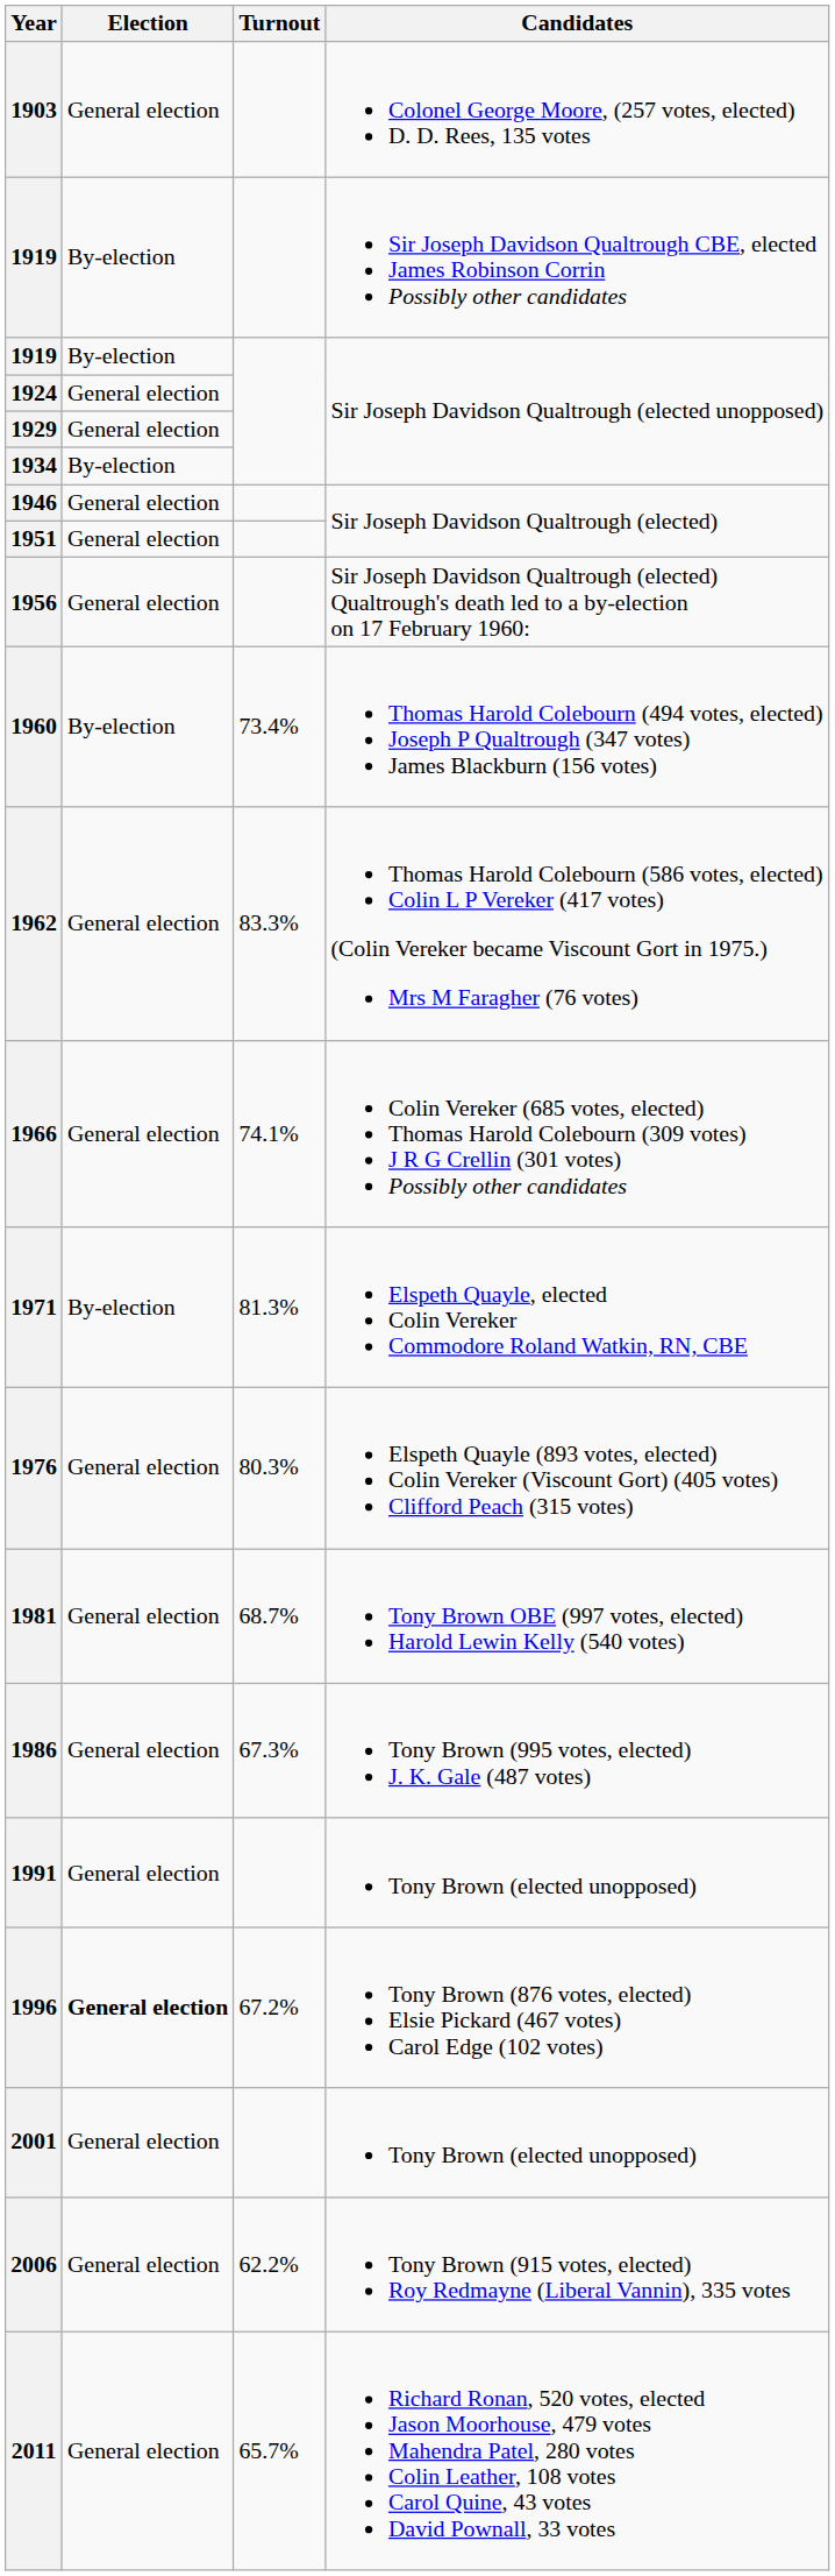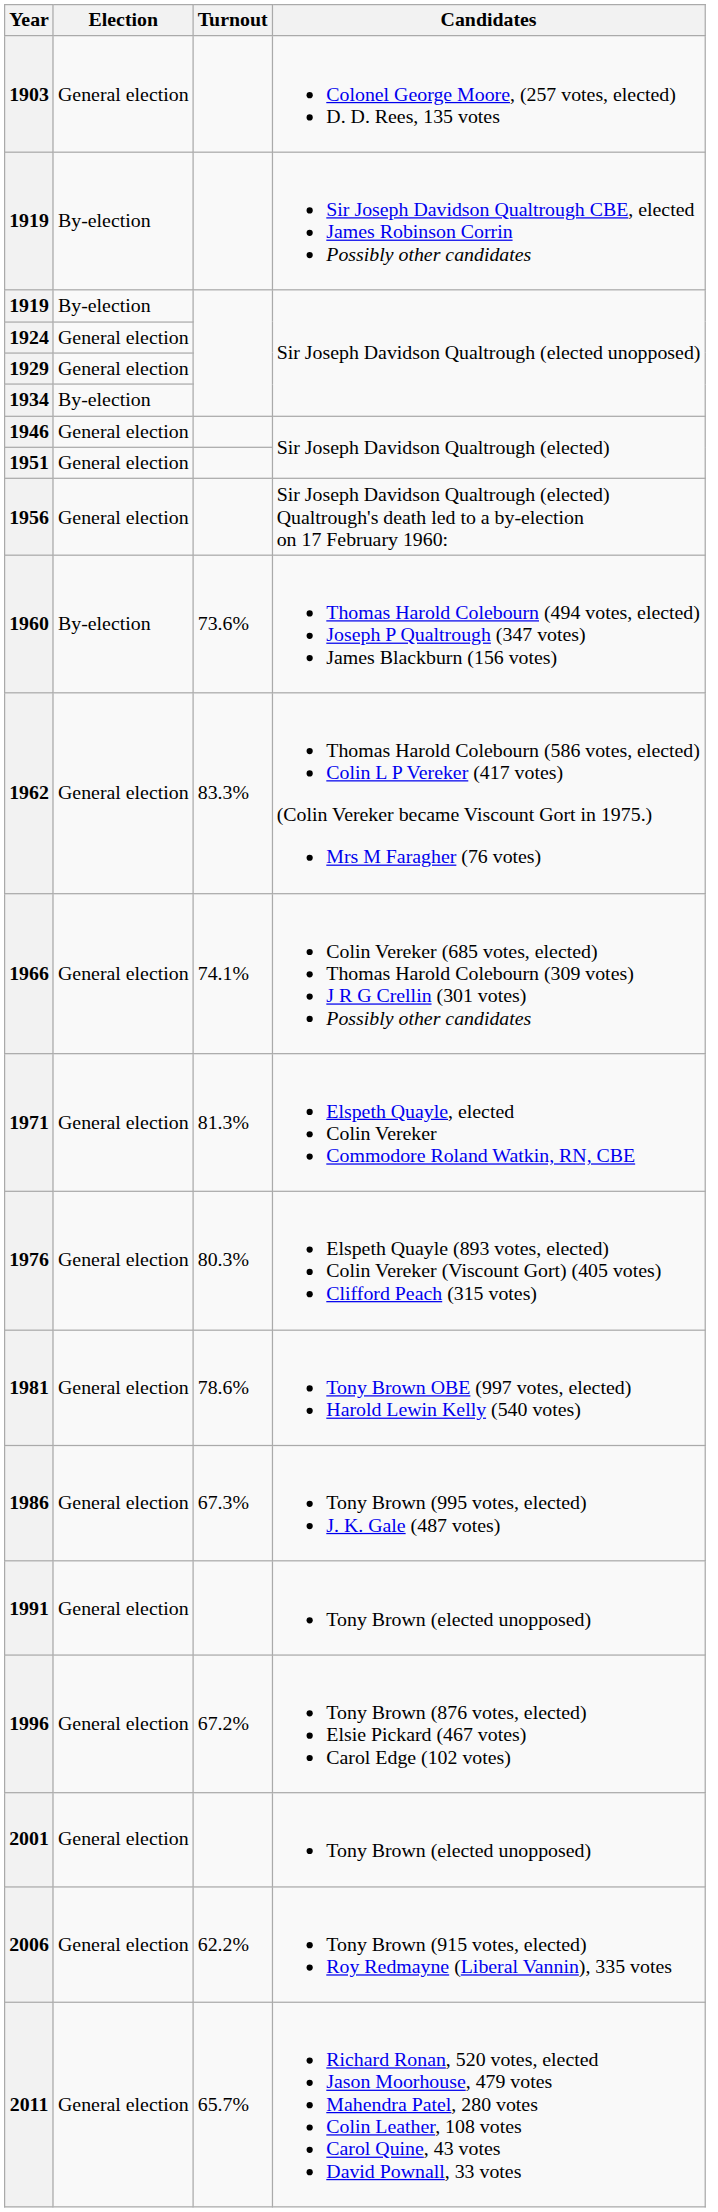 <table class="wikitable" style="vertical-align:top;">
 <tr>
 <th>Year</th>
 <th>Election</th>
 <th>Turnout</th>
 <th>Candidates</th>
 </tr>
 <tr>
 <th>1903</th>
 <td>General election</td>
 <td></td>
 <td><br><ul><li><a href='#'>Colonel George Moore</a>, (257 votes, elected)</li><li>D. D. Rees, 135 votes</li></ul></td>
 </tr>
 <tr>
 <th>1919</th>
 <td>By-election</td>
 <td></td>
 <td><br><ul><li><a href='#'>Sir Joseph Davidson Qualtrough CBE</a>, elected</li><li><a href='#'>James Robinson Corrin</a></li><li><em>Possibly other candidates</em></li></ul></td>
 </tr>
 <tr>
 <th>1919</th>
 <td>By-election</td>
 <td rowspan="4"> </td>
 <td rowspan="4">Sir Joseph Davidson Qualtrough (elected unopposed)</td>
 </tr>
 <tr>
 <th>1924</th>
 <td>General election</td>
 </tr>
 <tr>
 <th>1929</th>
 <td>General election</td>
 </tr>
 <tr>
 <th>1934</th>
 <td>By-election</td>
 </tr>
 <tr>
 <th>1946</th>
 <td>General election</td>
 <td></td>
 <td rowspan="2">Sir Joseph Davidson Qualtrough (elected)</td>
 </tr>
 <tr>
 <th>1951</th>
 <td>General election</td>
 <td></td>
 </tr>
 <tr>
 <th>1956</th>
 <td>General election</td>
 <td></td>
 <td>Sir Joseph Davidson Qualtrough (elected)<br>Qualtrough's death led to a by-election<br>on 17 February 1960:</td>
 </tr>
 <tr>
 <th>1960</th>
 <td>By-election</td>
-<td>73.4%</td>
+<td>73.6%</td>
 <td><br><ul><li><a href='#'>Thomas Harold Colebourn</a> (494 votes, elected)</li><li><a href='#'>Joseph P Qualtrough</a> (347 votes)</li><li>James Blackburn (156 votes)</li></ul></td>
 </tr>
 <tr>
 <th>1962</th>
 <td>General election</td>
 <td>83.3%</td>
 <td><br><ul><li>Thomas Harold Colebourn (586 votes, elected)</li><li><a href='#'>Colin L P Vereker</a> (417 votes)</li></ul>(Colin Vereker became Viscount Gort in 1975.)<ul><li><a href='#'>Mrs M Faragher</a> (76 votes)</li></ul></td>
 </tr>
 <tr>
 <th>1966</th>
 <td>General election</td>
 <td>74.1%</td>
 <td><br><ul><li>Colin Vereker (685 votes, elected)</li><li>Thomas Harold Colebourn (309 votes)</li><li><a href='#'>J R G Crellin</a> (301 votes)</li><li><em>Possibly other candidates</em></li></ul></td>
 </tr>
 <tr>
 <th>1971</th>
-<td>By-election</td>
+<td>General election</td>
 <td>81.3%</td>
 <td><br><ul><li><a href='#'>Elspeth Quayle</a>, elected</li><li>Colin Vereker</li><li><a href='#'>Commodore Roland Watkin, RN, CBE</a></li></ul></td>
 </tr>
 <tr>
 <th>1976</th>
 <td>General election</td>
 <td>80.3%</td>
 <td><br><ul><li>Elspeth Quayle (893 votes, elected)</li><li>Colin Vereker (Viscount Gort) (405 votes)</li><li><a href='#'>Clifford Peach</a> (315 votes)</li></ul></td>
 </tr>
 <tr>
 <th>1981</th>
 <td>General election</td>
-<td>68.7%</td>
+<td>78.6%</td>
 <td><br><ul><li><a href='#'>Tony Brown OBE</a> (997 votes, elected)</li><li><a href='#'>Harold Lewin Kelly</a> (540 votes)</li></ul></td>
 </tr>
 <tr>
 <th>1986</th>
 <td>General election</td>
 <td>67.3%</td>
 <td><br><ul><li>Tony Brown (995 votes, elected)</li><li><a href='#'>J. K. Gale</a> (487 votes)</li></ul></td>
 </tr>
 <tr>
 <th>1991</th>
 <td>General election</td>
 <td></td>
 <td><br><ul><li>Tony Brown (elected unopposed)</li></ul></td>
 </tr>
 <tr>
 <th>1996</th>
-<td><strong>General election</strong></td>
+<td>General election</td>
 <td>67.2%</td>
 <td><br><ul><li>Tony Brown (876 votes, elected)</li><li>Elsie Pickard (467 votes)</li><li>Carol Edge (102 votes)</li></ul></td>
 </tr>
 <tr>
 <th>2001</th>
 <td>General election</td>
 <td></td>
 <td><br><ul><li>Tony Brown (elected unopposed)</li></ul></td>
 </tr>
 <tr>
 <th>2006</th>
 <td>General election</td>
 <td>62.2%</td>
 <td><br><ul><li>Tony Brown (915 votes, elected)</li><li><a href='#'>Roy Redmayne</a> (<a href='#'>Liberal Vannin</a>), 335 votes</li></ul></td>
 </tr>
 <tr>
 <th>2011</th>
 <td>General election</td>
 <td>65.7%</td>
 <td><br><ul><li><a href='#'>Richard Ronan</a>, 520 votes, elected</li><li><a href='#'>Jason Moorhouse</a>, 479 votes</li><li><a href='#'>Mahendra Patel</a>, 280 votes</li><li><a href='#'>Colin Leather</a>, 108 votes</li><li><a href='#'>Carol Quine</a>, 43 votes</li><li><a href='#'>David Pownall</a>, 33 votes</li></ul></td>
 </tr>
 </table>
